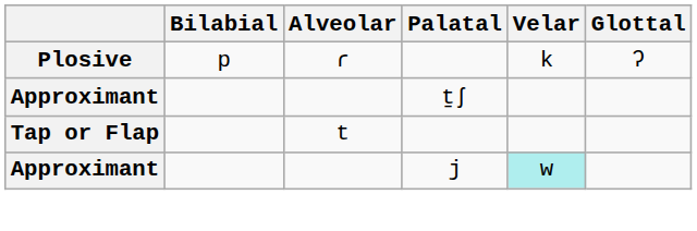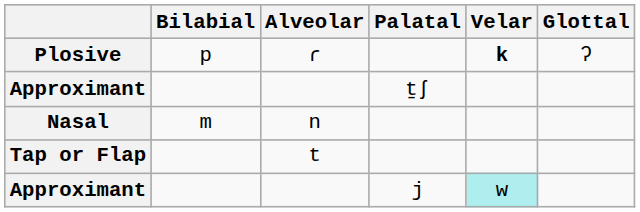 <table class="wikitable"  style="text-align:center;">
 <tr>
 <th></th>
 <th>Bilabial</th>
 <th>Alveolar</th>
 <th>Palatal</th>
 <th>Velar</th>
 <th>Glottal</th>
 </tr>
 <tr>
 <th>Plosive</th>
 <td>p</td>
 <td>ɾ</td>
 <td></td>
-<td>k</td>
+<td><strong>k</strong></td>
 <td>ʔ</td>
 </tr>
 <tr>
 <th>Approximant</th>
 <td></td>
 <td></td>
 <td>t̠ʃ</td>
+<td></td>
+<td></td>
+</tr>
+<tr>
+<th>Nasal</th>
+<td>m</td>
+<td>n</td>
+<td></td>
 <td></td>
 <td></td>
 </tr>
 <tr>
 <th>Tap or Flap</th>
 <td></td>
 <td>t</td>
 <td></td>
 <td></td>
 <td></td>
 </tr>
 <tr>
 <th>Approximant</th>
 <td></td>
 <td></td>
 <td>j</td>
 <td style="background: paleturquoise;">w</td>
 <td></td>
 </tr>
 </table>
